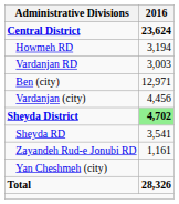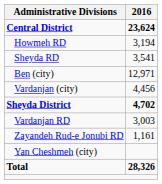 <table class="wikitable">
 <tr>
 <th>Administrative Divisions</th>
 <th>2016</th>
 </tr>
 <tr>
 <td><strong><a href='#'>Central District</a></strong></td>
 <td style="text-align: right;"><strong>23,624</strong></td>
 </tr>
 <tr>
 <td style="padding-left: 1em;"><a href='#'>Howmeh RD</a></td>
 <td style="text-align: right;">3,194</td>
 </tr>
 <tr>
-<td style="padding-left: 1em;"><a href='#'>Vardanjan RD</a></td>
-<td style="text-align: right;">3,003</td>
+<td style="padding-left: 1em;"><a href='#'>Sheyda RD</a></td>
+<td style="text-align: right;">3,541</td>
 </tr>
 <tr>
 <td style="padding-left: 1em;"><a href='#'>Ben</a> (city)</td>
 <td style="text-align: right;">12,971</td>
 </tr>
 <tr>
 <td style="padding-left: 1em;"><a href='#'>Vardanjan</a> (city)</td>
 <td style="text-align: right;">4,456</td>
 </tr>
 <tr>
 <td><strong><a href='#'>Sheyda District</a></strong></td>
-<td style="background: lightgreen; text-align: right;"><strong>4,702</strong></td>
+<td style="text-align: right;"><strong>4,702</strong></td>
 </tr>
 <tr>
-<td style="padding-left: 1em;"><a href='#'>Sheyda RD</a></td>
-<td style="text-align: right;">3,541</td>
+<td style="padding-left: 1em;"><a href='#'>Vardanjan RD</a></td>
+<td style="text-align: right;">3,003</td>
 </tr>
 <tr>
 <td style="padding-left: 1em;"><a href='#'>Zayandeh Rud-e Jonubi RD</a></td>
 <td style="text-align: right;">1,161</td>
 </tr>
 <tr>
 <td style="padding-left: 1em;"><a href='#'>Yan Cheshmeh</a> (city)</td>
 <td style="text-align: right;"></td>
 </tr>
 <tr>
 <td><strong>Total</strong></td>
 <td style="text-align: right;"><strong>28,326</strong></td>
 </tr>
 <tr>
 <td colspan=2></td>
 </tr>
 </table>
